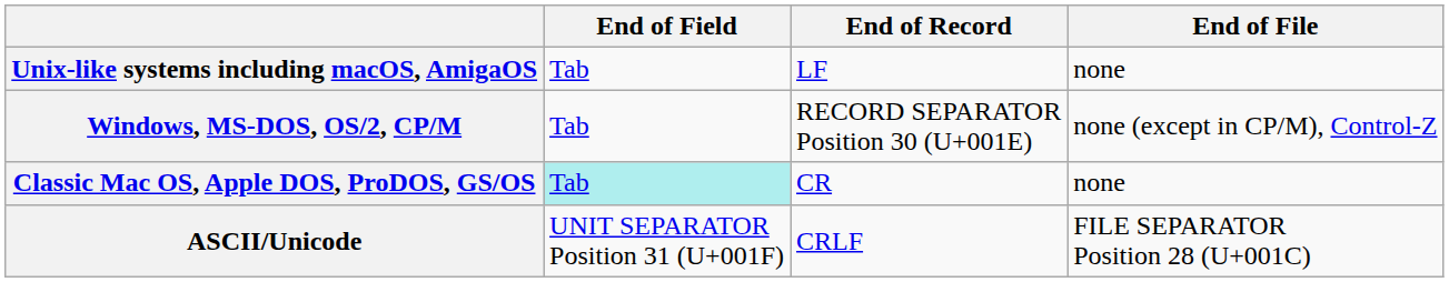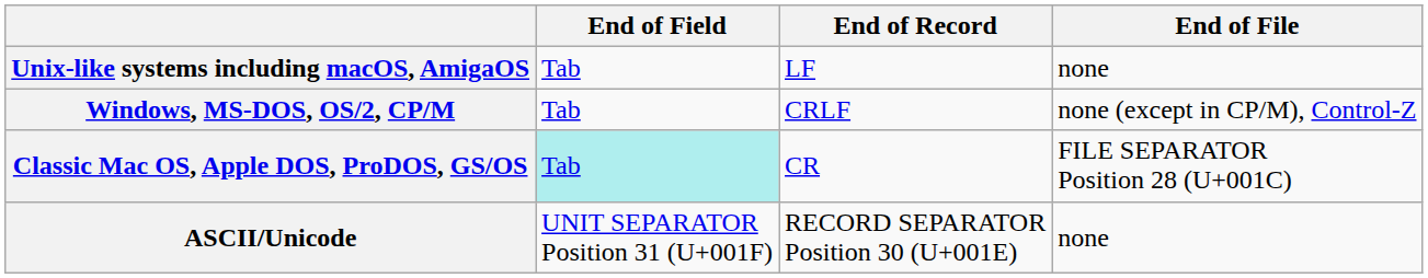 <table class="wikitable">
 <tr>
 <th></th>
 <th>End of Field</th>
 <th>End of Record</th>
 <th>End of File</th>
 </tr>
 <tr>
 <th><a href='#'>Unix-like</a> systems including <a href='#'>macOS</a>, <a href='#'>AmigaOS</a></th>
 <td><a href='#'>Tab</a></td>
 <td><a href='#'>LF</a></td>
 <td>none</td>
 </tr>
 <tr>
 <th><a href='#'>Windows</a>, <a href='#'>MS-DOS</a>, <a href='#'>OS/2</a>, <a href='#'>CP/M</a></th>
 <td><a href='#'>Tab</a></td>
-<td>RECORD SEPARATOR<br>Position 30 (U+001E)</td>
+<td><a href='#'>CRLF</a></td>
 <td>none (except in CP/M), <a href='#'>Control-Z</a></td>
 </tr>
 <tr>
 <th><a href='#'>Classic Mac OS</a>, <a href='#'>Apple DOS</a>, <a href='#'>ProDOS</a>, <a href='#'>GS/OS</a></th>
 <td style="background: paleturquoise;"><a href='#'>Tab</a></td>
 <td><a href='#'>CR</a></td>
-<td>none</td>
+<td>FILE SEPARATOR<br>Position 28 (U+001C)</td>
 </tr>
 <tr>
 <th>ASCII/Unicode</th>
 <td><a href='#'>UNIT SEPARATOR</a><br>Position 31 (U+001F)</td>
-<td><a href='#'>CRLF</a></td>
-<td>FILE SEPARATOR<br>Position 28 (U+001C)</td>
+<td>RECORD SEPARATOR<br>Position 30 (U+001E)</td>
+<td>none</td>
 </tr>
 </table>
